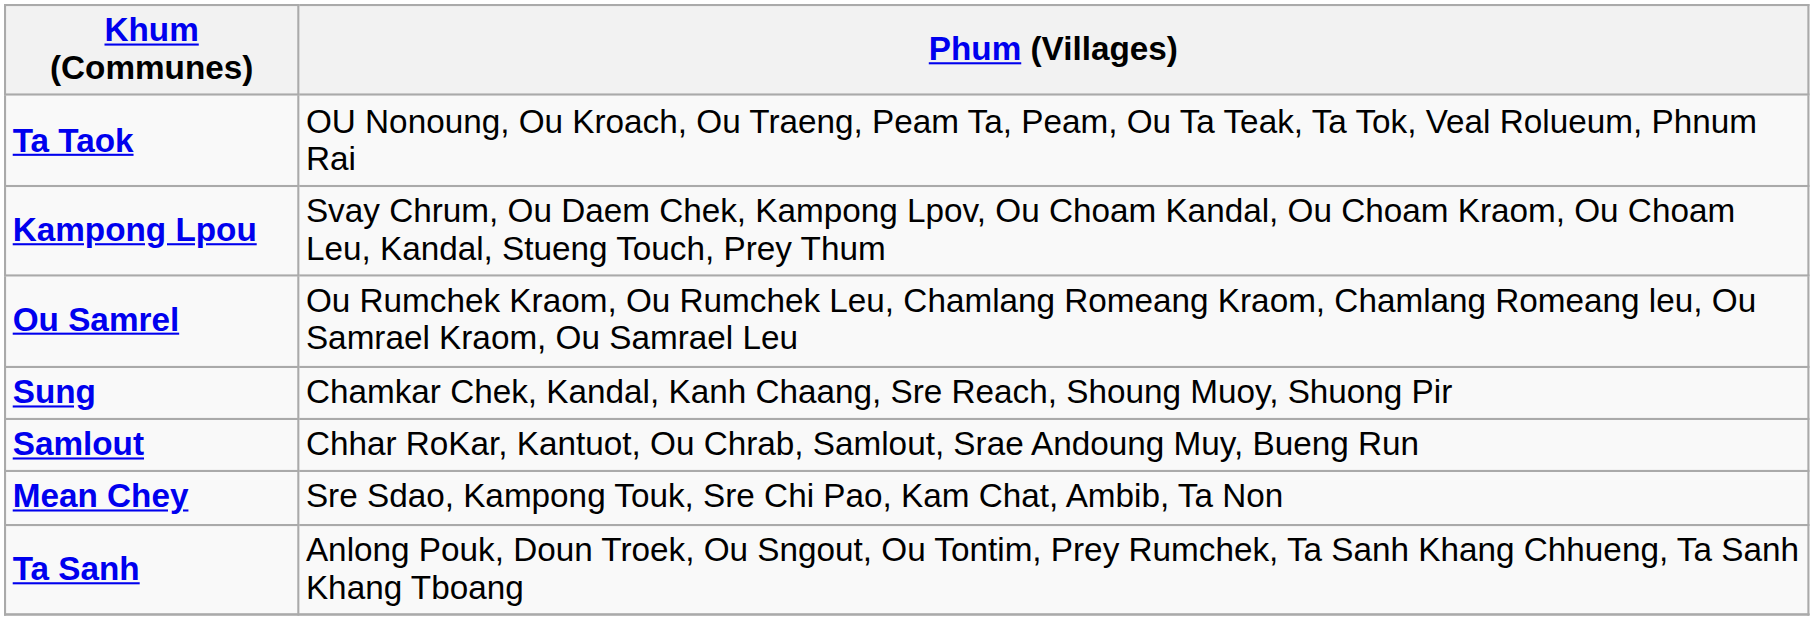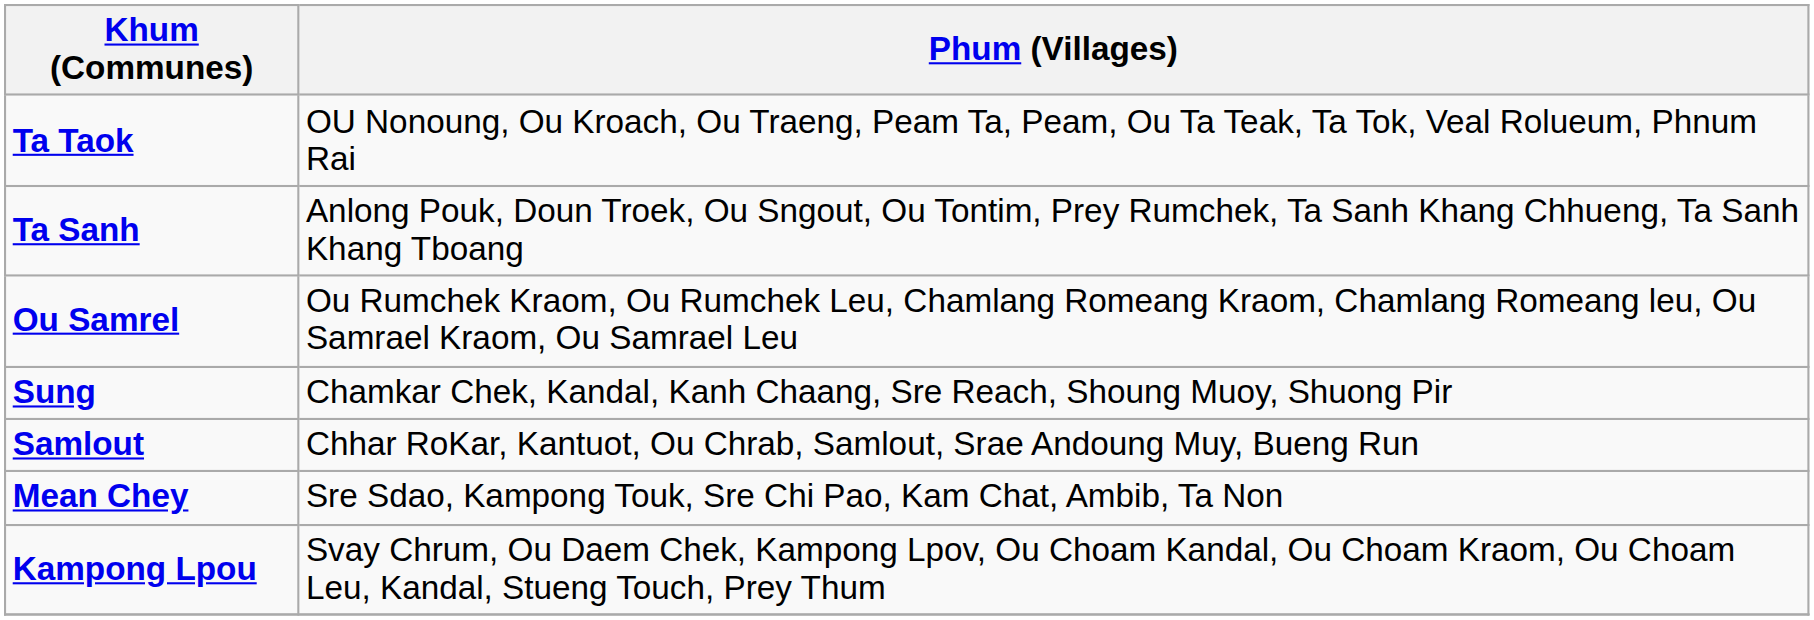 <table class="wikitable">
 <tr>
 <th><a href='#'>Khum</a> (Communes)</th>
 <th><a href='#'>Phum</a> (Villages)</th>
 </tr>
 <tr>
 <td><strong><a href='#'>Ta Taok</a></strong></td>
 <td>OU Nonoung, Ou Kroach, Ou Traeng, Peam Ta, Peam, Ou Ta Teak, Ta Tok, Veal Rolueum, Phnum Rai</td>
 </tr>
 <tr>
-<td><strong><a href='#'>Kampong Lpou</a></strong></td>
-<td>Svay Chrum, Ou Daem Chek, Kampong Lpov, Ou Choam Kandal, Ou Choam Kraom, Ou Choam Leu, Kandal, Stueng Touch, Prey Thum</td>
+<td><strong><a href='#'>Ta Sanh</a></strong></td>
+<td>Anlong Pouk, Doun Troek, Ou Sngout, Ou Tontim, Prey Rumchek, Ta Sanh Khang Chhueng, Ta Sanh Khang Tboang</td>
 </tr>
 <tr>
 <td><strong><a href='#'>Ou Samrel</a></strong></td>
 <td>Ou Rumchek Kraom, Ou Rumchek Leu, Chamlang Romeang Kraom, Chamlang Romeang leu, Ou Samrael Kraom, Ou Samrael Leu</td>
 </tr>
 <tr>
 <td><strong><a href='#'>Sung</a></strong></td>
 <td>Chamkar Chek, Kandal, Kanh Chaang, Sre Reach, Shoung Muoy, Shuong Pir</td>
 </tr>
 <tr>
 <td><strong><a href='#'>Samlout</a></strong></td>
 <td>Chhar RoKar, Kantuot, Ou Chrab, Samlout, Srae Andoung Muy, Bueng Run</td>
 </tr>
 <tr>
 <td><strong><a href='#'>Mean Chey</a></strong></td>
 <td>Sre Sdao, Kampong Touk, Sre Chi Pao, Kam Chat, Ambib, Ta Non</td>
 </tr>
 <tr>
-<td><strong><a href='#'>Ta Sanh</a></strong></td>
-<td>Anlong Pouk, Doun Troek, Ou Sngout, Ou Tontim, Prey Rumchek, Ta Sanh Khang Chhueng, Ta Sanh Khang Tboang</td>
+<td><strong><a href='#'>Kampong Lpou</a></strong></td>
+<td>Svay Chrum, Ou Daem Chek, Kampong Lpov, Ou Choam Kandal, Ou Choam Kraom, Ou Choam Leu, Kandal, Stueng Touch, Prey Thum</td>
 </tr>
 <tr>
 </tr>
 </table>
